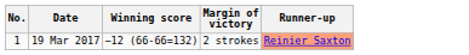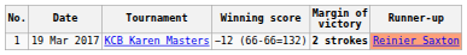 <table class="wikitable" style="font-size:95%;">
 <tr>
 <th>No.</th>
 <th>Date</th>
+<th>Tournament</th>
 <th>Winning score</th>
 <th>Margin of<br>victory</th>
 <th>Runner-up</th>
 </tr>
 <tr>
 <td align=center>1</td>
 <td align=right>19 Mar 2017</td>
+<td><a href='#'>KCB Karen Masters</a></td>
 <td>−12 (66-66=132)</td>
-<td>2 strokes</td>
+<td><strong>2 strokes</strong></td>
 <td style="background: lightsalmon;"> <a href='#'>Reinier Saxton</a></td>
 </tr>
 </table>
